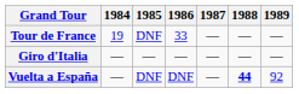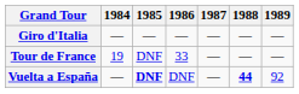 <table class="wikitable plainrowheaders">
 <tr>
 <th scope="col"><a href='#'>Grand Tour</a></th>
 <th scope="col">1984</th>
 <th scope="col">1985</th>
 <th scope="col">1986</th>
 <th scope="col">1987</th>
 <th scope="col">1988</th>
 <th scope="col">1989</th>
 </tr>
 <tr style="text-align:center;">
+<th scope="row"> <a href='#'>Giro d'Italia</a></th>
+<td>—</td>
+<td>—</td>
+<td>—</td>
+<td>—</td>
+<td>—</td>
+<td>—</td>
+</tr>
+<tr style="text-align:center;">
 <th scope="row"> <a href='#'>Tour de France</a></th>
 <td><a href='#'>19</a></td>
 <td><a href='#'>DNF</a></td>
 <td><a href='#'>33</a></td>
 <td>—</td>
 <td>—</td>
 <td>—</td>
 </tr>
 <tr style="text-align:center;">
-<th scope="row"> <a href='#'>Giro d'Italia</a></th>
-<td>—</td>
-<td>—</td>
-<td>—</td>
-<td>—</td>
-<td>—</td>
-<td>—</td>
-</tr>
-<tr style="text-align:center;">
 <th scope="row"> <a href='#'>Vuelta a España</a></th>
 <td>—</td>
-<td><a href='#'>DNF</a></td>
+<td><strong><a href='#'>DNF</a></strong></td>
 <td><a href='#'>DNF</a></td>
 <td>—</td>
 <td><strong><a href='#'>44</a></strong></td>
 <td><a href='#'>92</a></td>
 </tr>
 </table>
